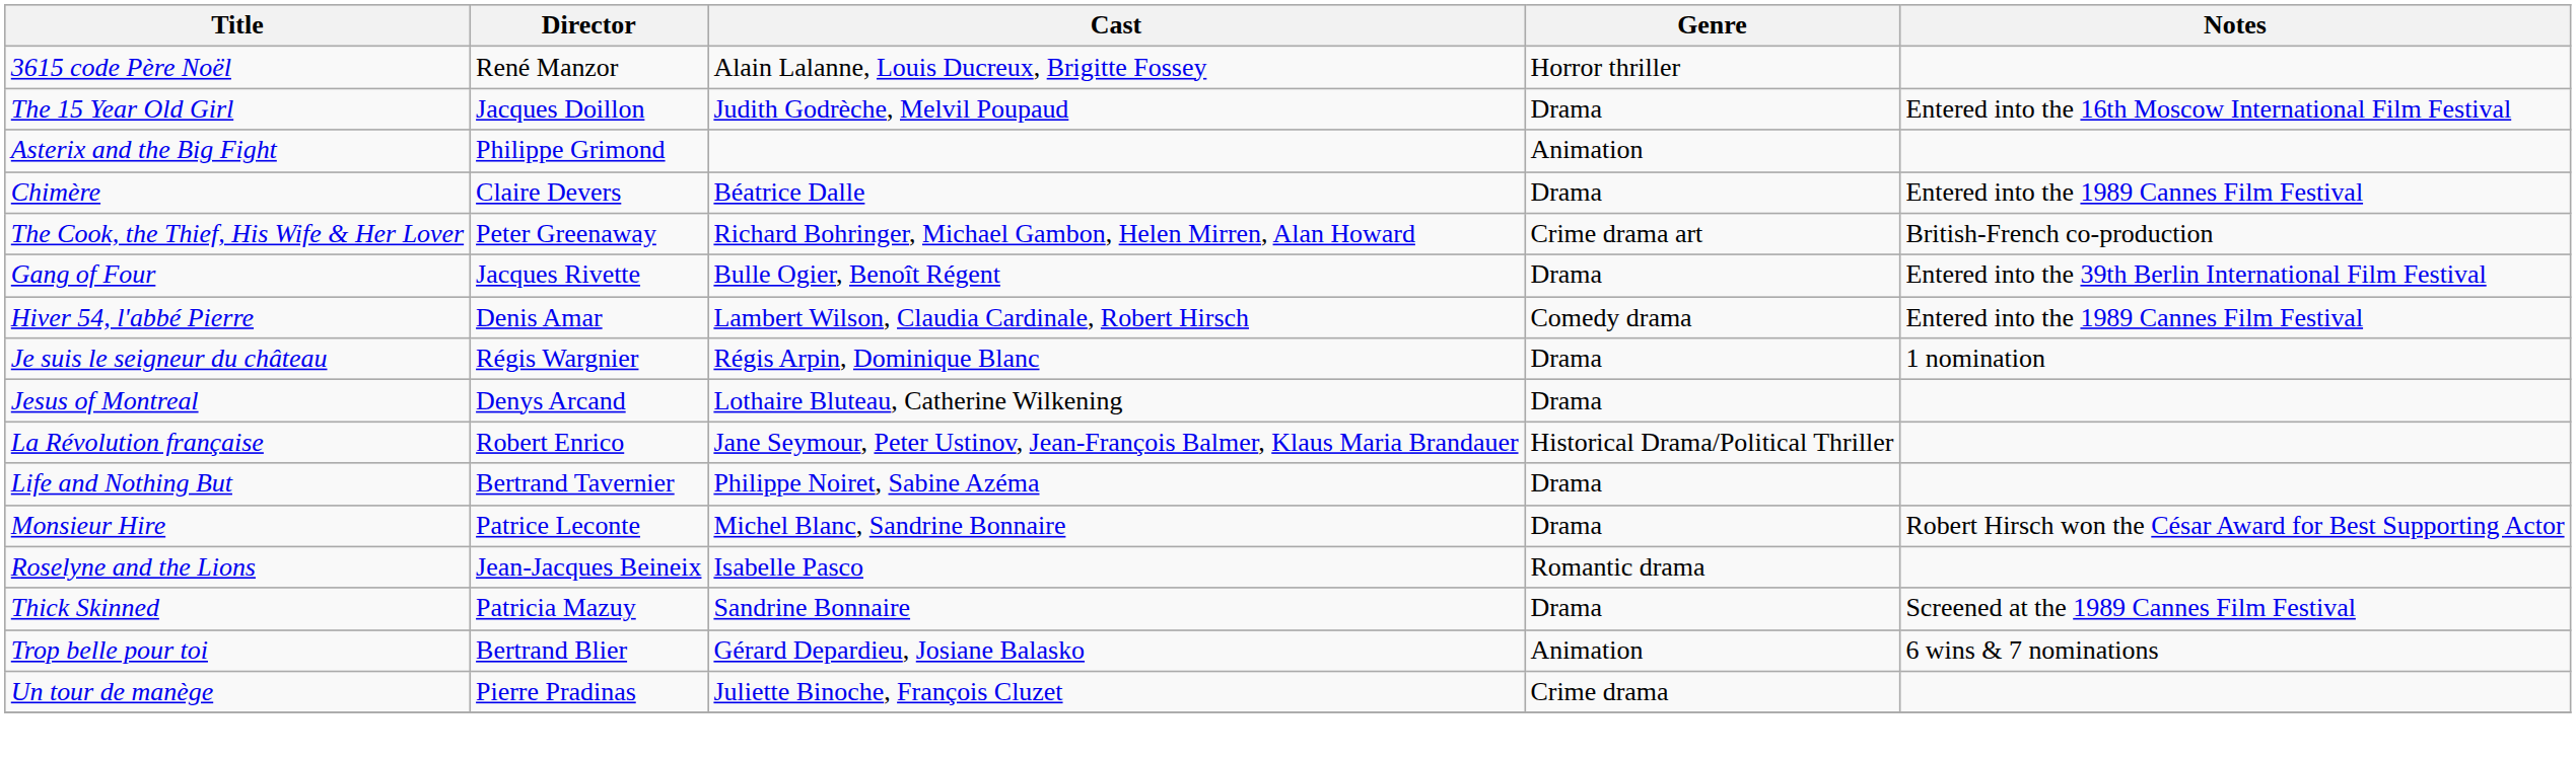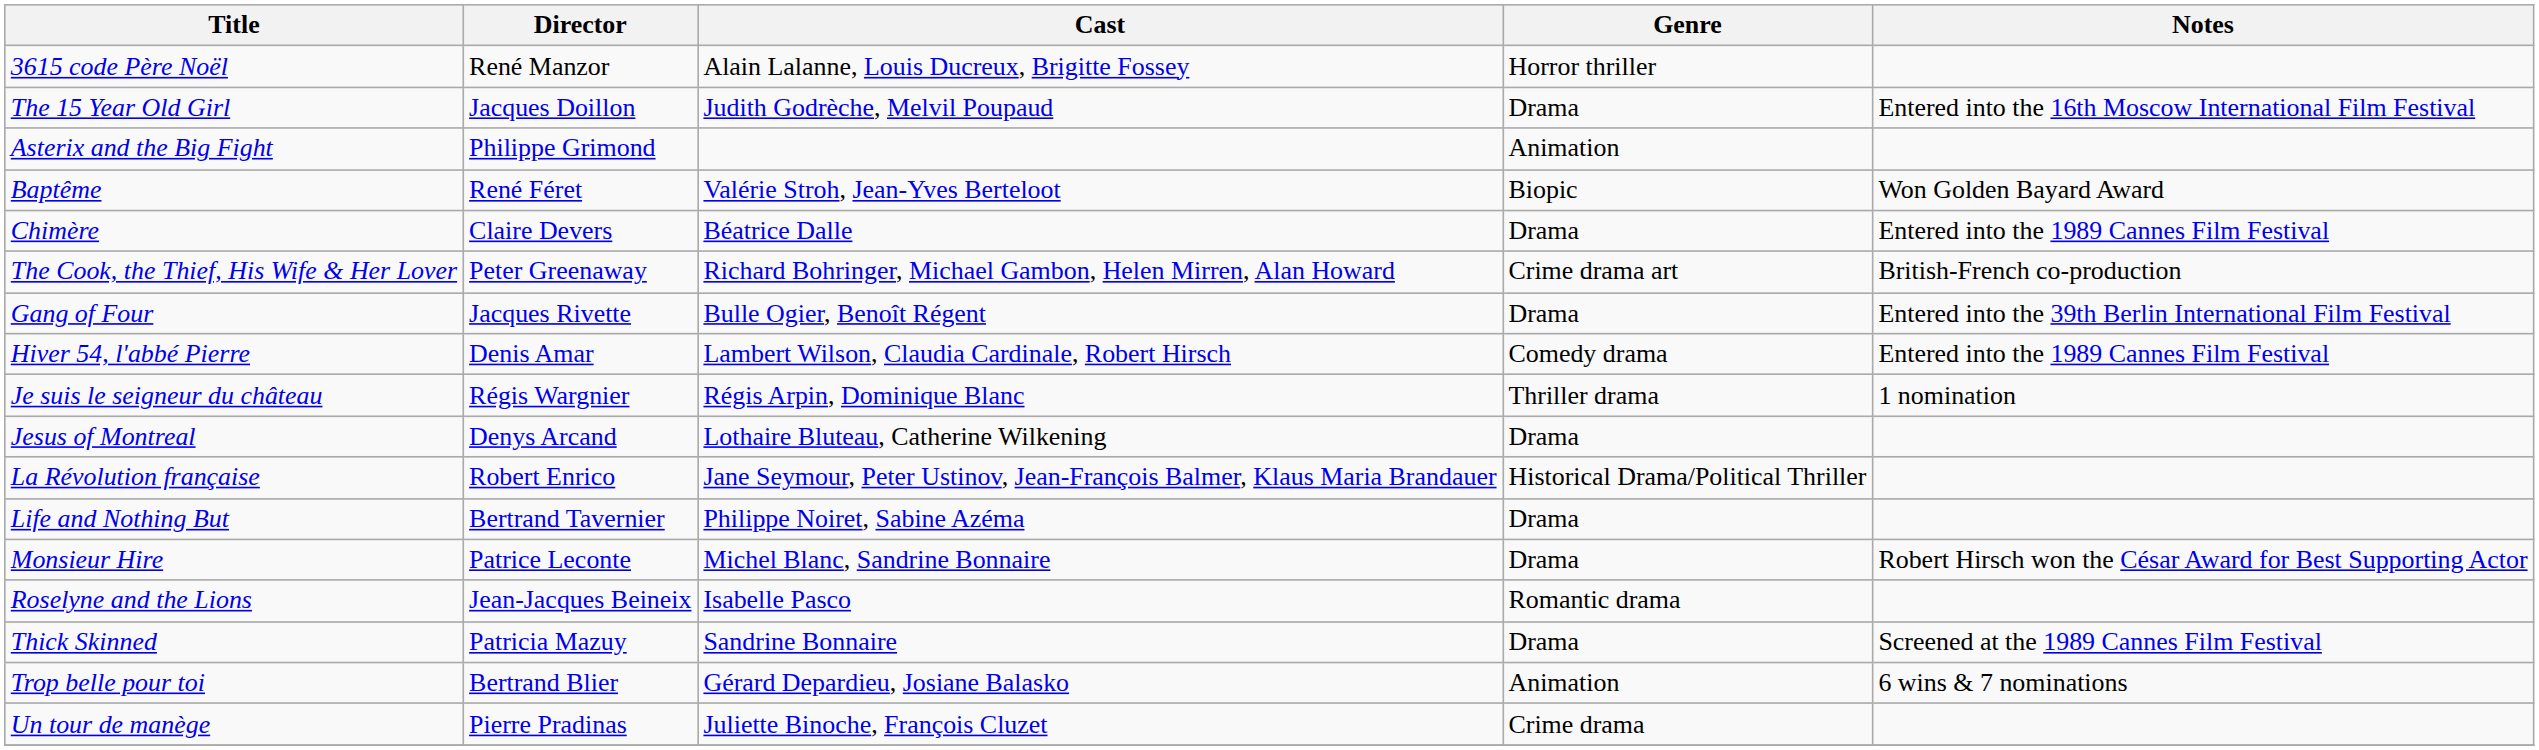 <table class="sortable wikitable">
 <tr>
 <th>Title</th>
 <th>Director</th>
 <th>Cast</th>
 <th>Genre</th>
 <th>Notes</th>
 </tr>
 <tr>
 <td><em><a href='#'>3615 code Père Noël</a></em></td>
 <td>René Manzor</td>
 <td>Alain Lalanne, <a href='#'>Louis Ducreux</a>, <a href='#'>Brigitte Fossey</a></td>
 <td>Horror thriller</td>
 <td></td>
 </tr>
 <tr>
 <td><em><a href='#'>The 15 Year Old Girl</a></em></td>
 <td><a href='#'>Jacques Doillon</a></td>
 <td><a href='#'>Judith Godrèche</a>, <a href='#'>Melvil Poupaud</a></td>
 <td>Drama</td>
 <td>Entered into the <a href='#'>16th Moscow International Film Festival</a></td>
 </tr>
 <tr>
 <td><em><a href='#'>Asterix and the Big Fight</a></em></td>
 <td><a href='#'>Philippe Grimond</a></td>
 <td></td>
 <td>Animation</td>
 <td></td>
+</tr>
+<tr>
+<td><em><a href='#'>Baptême</a></em></td>
+<td><a href='#'>René Féret</a></td>
+<td><a href='#'>Valérie Stroh</a>, <a href='#'>Jean-Yves Berteloot</a></td>
+<td>Biopic</td>
+<td>Won Golden Bayard Award </td>
 </tr>
 <tr>
 <td><em><a href='#'>Chimère</a></em></td>
 <td><a href='#'>Claire Devers</a></td>
 <td><a href='#'>Béatrice Dalle</a></td>
 <td>Drama</td>
 <td>Entered into the <a href='#'>1989 Cannes Film Festival</a></td>
 </tr>
 <tr>
 <td><em><a href='#'>The Cook, the Thief, His Wife & Her Lover</a></em></td>
 <td><a href='#'>Peter Greenaway</a></td>
 <td><a href='#'>Richard Bohringer</a>, <a href='#'>Michael Gambon</a>, <a href='#'>Helen Mirren</a>, <a href='#'>Alan Howard</a></td>
 <td>Crime drama art</td>
 <td>British-French co-production</td>
 </tr>
 <tr>
 <td><em><a href='#'>Gang of Four</a></em></td>
 <td><a href='#'>Jacques Rivette</a></td>
 <td><a href='#'>Bulle Ogier</a>, <a href='#'>Benoît Régent</a></td>
 <td>Drama</td>
 <td>Entered into the <a href='#'>39th Berlin International Film Festival</a></td>
 </tr>
 <tr>
 <td><em><a href='#'>Hiver 54, l'abbé Pierre</a></em></td>
 <td><a href='#'>Denis Amar</a></td>
 <td><a href='#'>Lambert Wilson</a>, <a href='#'>Claudia Cardinale</a>, <a href='#'>Robert Hirsch</a></td>
 <td>Comedy drama</td>
 <td>Entered into the <a href='#'>1989 Cannes Film Festival</a></td>
 </tr>
 <tr>
 <td><em><a href='#'>Je suis le seigneur du château</a></em></td>
 <td><a href='#'>Régis Wargnier</a></td>
 <td><a href='#'>Régis Arpin</a>,  <a href='#'>Dominique Blanc</a></td>
-<td>Drama</td>
+<td>Thriller drama</td>
 <td>1 nomination</td>
 </tr>
 <tr>
 <td><em><a href='#'>Jesus of Montreal</a></em></td>
 <td><a href='#'>Denys Arcand</a></td>
 <td><a href='#'>Lothaire Bluteau</a>, Catherine Wilkening</td>
 <td>Drama</td>
 <td></td>
 </tr>
 <tr>
 <td><em><a href='#'>La Révolution française</a> </em></td>
 <td><a href='#'>Robert Enrico</a></td>
 <td><a href='#'>Jane Seymour</a>, <a href='#'>Peter Ustinov</a>, <a href='#'>Jean-François Balmer</a>, <a href='#'>Klaus Maria Brandauer</a></td>
 <td>Historical Drama/Political Thriller</td>
 <td></td>
 </tr>
 <tr>
 <td><em><a href='#'>Life and Nothing But</a></em></td>
 <td><a href='#'>Bertrand Tavernier</a></td>
 <td><a href='#'>Philippe Noiret</a>, <a href='#'>Sabine Azéma</a></td>
 <td>Drama</td>
 <td></td>
 </tr>
 <tr>
 <td><em><a href='#'>Monsieur Hire</a></em></td>
 <td><a href='#'>Patrice Leconte</a></td>
 <td><a href='#'>Michel Blanc</a>, <a href='#'>Sandrine Bonnaire</a></td>
 <td>Drama</td>
 <td>Robert Hirsch won the <a href='#'>César Award for Best Supporting Actor</a></td>
 </tr>
 <tr>
 <td><em><a href='#'>Roselyne and the Lions</a></em></td>
 <td><a href='#'>Jean-Jacques Beineix</a></td>
 <td><a href='#'>Isabelle Pasco</a></td>
 <td>Romantic drama</td>
 <td></td>
 </tr>
 <tr>
 <td><em><a href='#'>Thick Skinned</a></em></td>
 <td><a href='#'>Patricia Mazuy</a></td>
 <td><a href='#'>Sandrine Bonnaire</a></td>
 <td>Drama</td>
 <td>Screened at the <a href='#'>1989 Cannes Film Festival</a></td>
 </tr>
 <tr>
 <td><em><a href='#'>Trop belle pour toi</a></em></td>
 <td><a href='#'>Bertrand Blier</a></td>
 <td><a href='#'>Gérard Depardieu</a>, <a href='#'>Josiane Balasko</a></td>
 <td>Animation</td>
 <td>6 wins & 7 nominations</td>
 </tr>
 <tr>
 <td><em><a href='#'>Un tour de manège</a></em></td>
 <td><a href='#'>Pierre Pradinas</a></td>
 <td><a href='#'>Juliette Binoche</a>, <a href='#'>François Cluzet</a></td>
 <td>Crime drama</td>
 <td></td>
 </tr>
 <tr>
 </tr>
 </table>
